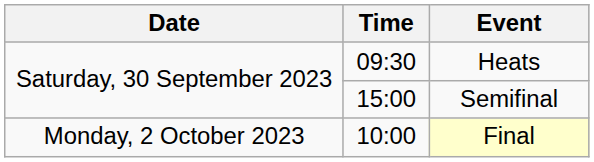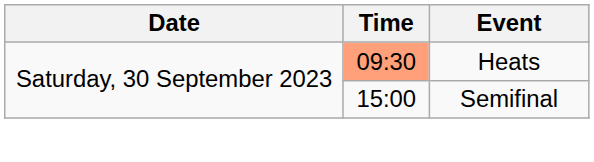 <table class = "wikitable" style="text-align:center;">
 <tr>
 <th width=220>Date</th>
 <th width=50>Time</th>
 <th width=100>Event</th>
 </tr>
 <tr>
 <td rowspan=2>Saturday, 30 September 2023</td>
-<td>09:30</td>
+<td style="background: lightsalmon;">09:30</td>
 <td>Heats</td>
 </tr>
 <tr>
 <td>15:00</td>
 <td>Semifinal</td>
 </tr>
-<tr>
-<td>Monday, 2 October 2023</td>
-<td>10:00</td>
-<td bgcolor=ffffcc>Final</td>
-</tr>
 </table>
